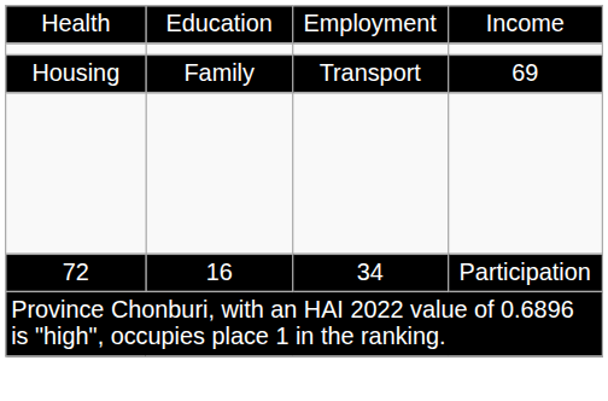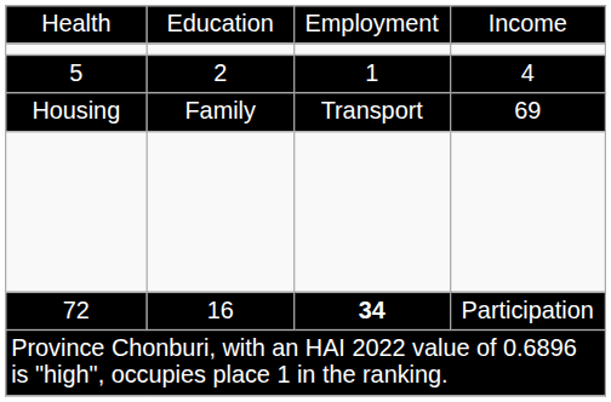 <table class="wikitable floatright" style="width:400px;">
 <tr>
 <td style="text-align:center; width:100px; background:black; color:white;">Health</td>
 <td style="text-align:center; width:100px; background:black; color:white;">Education</td>
 <td style="text-align:center; width:100px; background:black; color:white;">Employment</td>
 <td style="text-align:center; width:100px; background:black; color:white;">Income</td>
 </tr>
 <tr>
 <td></td>
 <td></td>
 <td></td>
 <td></td>
+</tr>
+<tr>
+<td style="text-align:center; background:black; color:white;">5</td>
+<td style="text-align:center; background:black; color:white;">2</td>
+<td style="text-align:center; background:black; color:white;">1</td>
+<td style="text-align:center; background:black; color:white;">4</td>
 </tr>
 <tr>
 <td style="text-align:center; background:black; color:white;">Housing</td>
 <td style="text-align:center; background:black; color:white;">Family</td>
 <td style="text-align:center; background:black; color:white;">Transport</td>
 <td style="text-align:center; background:black; color:white;">69</td>
 </tr>
 <tr>
 <td style="height:100px;"></td>
 <td></td>
 <td></td>
 <td></td>
 </tr>
 <tr>
 <td style="text-align:center; background:black; color:white;">72</td>
 <td style="text-align:center; background:black; color:white;">16</td>
-<td style="text-align:center; background:black; color:white;">34</td>
+<td style="text-align:center; background:black; color:white;"><strong>34</strong></td>
 <td style="text-align:center; background:black; color:white;">Participation</td>
 </tr>
 <tr>
 <td colspan="4"; style="background:black; color:white;">Province Chonburi, with an HAI 2022 value of 0.6896 is "high", occupies place 1 in the ranking.</td>
 </tr>
 </table>
